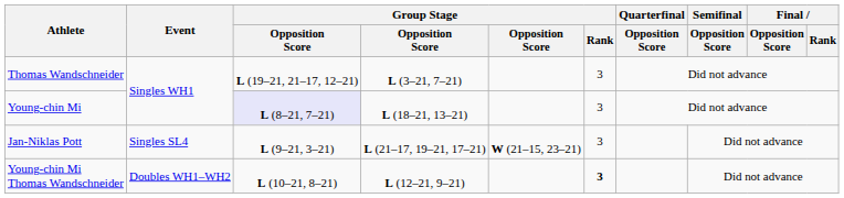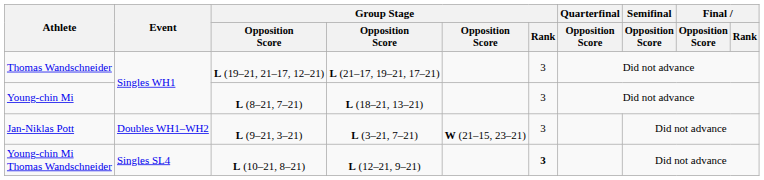 <table class="wikitable" style="font-size:90%; text-align:center">
 <tr>
 <th rowspan="2">Athlete</th>
 <th rowspan="2">Event</th>
 <th colspan="4">Group Stage</th>
 <th>Quarterfinal</th>
 <th>Semifinal</th>
 <th colspan="2">Final / </th>
 </tr>
 <tr style="font-size:95%">
 <th>Opposition<br>Score</th>
 <th>Opposition<br>Score</th>
 <th>Opposition<br>Score</th>
 <th>Rank</th>
 <th>Opposition<br>Score</th>
 <th>Opposition<br>Score</th>
 <th>Opposition<br>Score</th>
 <th>Rank</th>
 </tr>
 <tr>
 <td align="left"><a href='#'>Thomas Wandschneider</a></td>
 <td align="left" rowspan="2"><a href='#'>Singles WH1</a></td>
 <td><br><strong>L</strong> (19–21, 21–17, 12–21)</td>
-<td><br><strong>L</strong> (3–21, 7–21)</td>
+<td><br><strong>L</strong> (21–17, 19–21, 17–21)</td>
 <td></td>
 <td>3</td>
 <td colspan="4">Did not advance</td>
 </tr>
 <tr>
 <td align="left"><a href='#'>Young-chin Mi</a></td>
-<td style="background: lavender;"><br><strong>L</strong> (8–21, 7–21)</td>
+<td><br><strong>L</strong> (8–21, 7–21)</td>
 <td><br><strong>L</strong> (18–21, 13–21)</td>
 <td></td>
 <td>3</td>
 <td colspan="4">Did not advance</td>
 </tr>
 <tr>
 <td align="left"><a href='#'>Jan-Niklas Pott</a></td>
-<td align="left"><a href='#'>Singles SL4</a></td>
+<td align="left"><a href='#'>Doubles WH1–WH2</a></td>
 <td><br><strong>L</strong> (9–21, 3–21)</td>
-<td><br><strong>L</strong> (21–17, 19–21, 17–21)</td>
+<td><br><strong>L</strong> (3–21, 7–21)</td>
 <td><br><strong>W</strong> (21–15, 23–21)</td>
 <td>3</td>
 <td></td>
 <td colspan="3">Did not advance</td>
 </tr>
 <tr>
 <td align="left"><a href='#'>Young-chin Mi</a><br><a href='#'>Thomas Wandschneider</a></td>
-<td align="left"><a href='#'>Doubles WH1–WH2</a></td>
+<td align="left"><a href='#'>Singles SL4</a></td>
 <td><br><strong>L</strong> (10–21, 8–21)</td>
 <td><br><strong>L</strong> (12–21, 9–21)</td>
 <td></td>
 <td><strong>3</strong></td>
 <td></td>
 <td colspan="3">Did not advance</td>
 </tr>
 </table>
